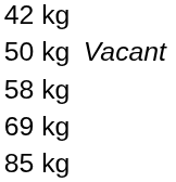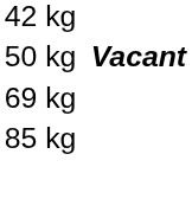 <table>
 <tr>
 <td>42 kg<br></td>
 <td></td>
 <td></td>
 <td></td>
 </tr>
 <tr>
 <td>50 kg<br></td>
 <td></td>
-<td><em>Vacant</em></td>
-<td></td>
-</tr>
-<tr>
-<td>58 kg<br></td>
-<td></td>
-<td></td>
+<td><strong><em>Vacant</em></strong></td>
 <td></td>
 </tr>
 <tr>
 <td>69 kg<br></td>
 <td></td>
 <td></td>
 <td></td>
 </tr>
 <tr>
 <td>85 kg<br></td>
 <td></td>
 <td></td>
 <td></td>
 </tr>
 <tr>
 </tr>
 </table>
